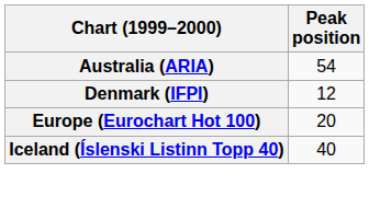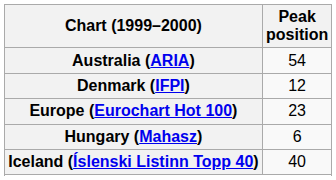 <table class="wikitable sortable plainrowheaders" style="text-align:center">
 <tr>
 <th>Chart (1999–2000)</th>
 <th>Peak<br>position</th>
 </tr>
 <tr>
 <th scope="row">Australia (<a href='#'>ARIA</a>)</th>
 <td>54</td>
 </tr>
 <tr>
 </tr>
 <tr>
 </tr>
 <tr>
 </tr>
 <tr>
 <th scope="row">Denmark (<a href='#'>IFPI</a>)</th>
 <td>12</td>
 </tr>
 <tr>
 <th scope="row">Europe (<a href='#'>Eurochart Hot 100</a>)</th>
-<td>20</td>
+<td>23</td>
 </tr>
 <tr>
 </tr>
 <tr>
 </tr>
 <tr>
+</tr>
+<tr>
+<th scope="row">Hungary (<a href='#'>Mahasz</a>)</th>
+<td>6</td>
 </tr>
 <tr>
 <th scope="row">Iceland (<a href='#'>Íslenski Listinn Topp 40</a>)</th>
 <td>40</td>
 </tr>
 <tr>
 </tr>
 <tr>
 </tr>
 <tr>
 </tr>
 <tr>
 </tr>
 <tr>
 </tr>
 <tr>
 </tr>
 <tr>
 </tr>
 <tr>
 </tr>
 <tr>
 </tr>
 </table>
